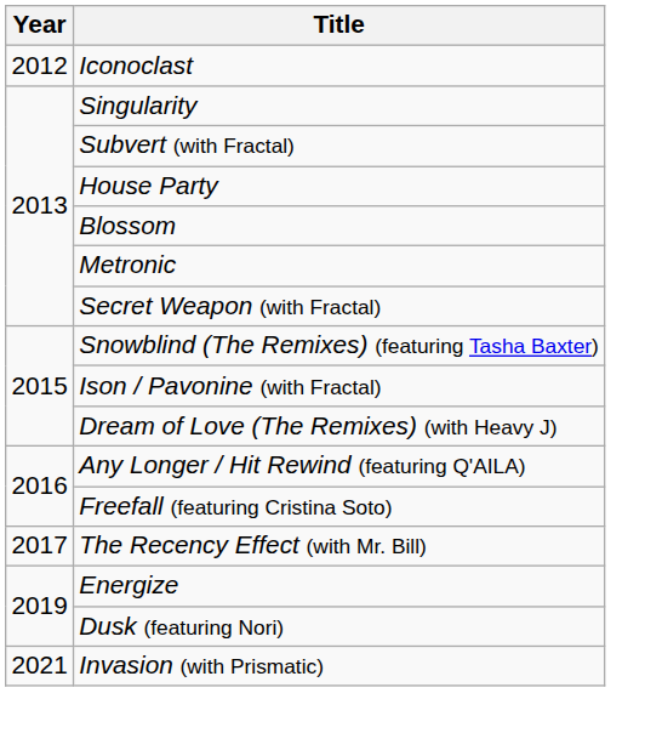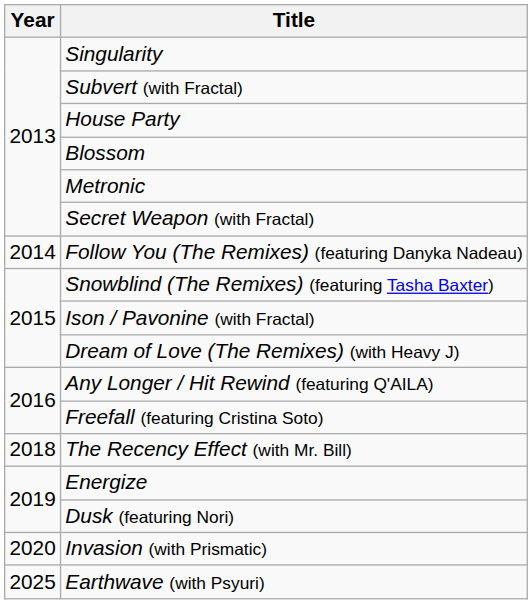 <table class="wikitable plainrowheaders">
 <tr>
 <th align="center" width="35">Year</th>
 <th>Title</th>
-</tr>
-<tr>
-<td align="center">2012</td>
-<td><em>Iconoclast</em></td>
 </tr>
 <tr>
 <td rowspan="6" align="center">2013</td>
 <td><em>Singularity</em></td>
 </tr>
 <tr>
 <td><em>Subvert</em> <small>(with Fractal)</small></td>
 </tr>
 <tr>
 <td><em>House Party</em></td>
 </tr>
 <tr>
 <td><em>Blossom</em></td>
 </tr>
 <tr>
 <td><em>Metronic</em></td>
 </tr>
 <tr>
 <td><em>Secret Weapon</em> <small>(with Fractal)</small></td>
 </tr>
 <tr>
+<td rowspan="1" align="center">2014</td>
+<td><em>Follow You (The Remixes)</em> <small>(featuring Danyka Nadeau)</small></td>
+</tr>
+<tr>
 <td rowspan="3" align="center">2015</td>
 <td><em>Snowblind (The Remixes)</em> <small>(featuring <a href='#'>Tasha Baxter</a>)</small></td>
 </tr>
 <tr>
 <td><em>Ison / Pavonine</em> <small>(with Fractal)</small></td>
 </tr>
 <tr>
 <td><em>Dream of Love (The Remixes)</em> <small>(with Heavy J)</small></td>
 </tr>
 <tr>
 <td rowspan="2">2016</td>
 <td><em>Any Longer / Hit Rewind</em> <small>(featuring Q'AILA)</small></td>
 </tr>
 <tr>
 <td><em>Freefall</em> <small>(featuring Cristina Soto)</small></td>
 </tr>
 <tr>
-<td>2017</td>
+<td>2018</td>
 <td><em>The Recency Effect</em> <small>(with Mr. Bill)</small></td>
 </tr>
 <tr>
 <td rowspan="2">2019</td>
 <td><em>Energize</em></td>
 </tr>
 <tr>
 <td><em>Dusk</em> <small>(featuring Nori)</small></td>
 </tr>
 <tr>
-<td>2021</td>
+<td>2020</td>
 <td><em>Invasion</em> <small>(with Prismatic)</small></td>
 </tr>
+<tr>
+<td>2025</td>
+<td><em>Earthwave</em> <small>(with Psyuri)</small></td>
+</tr>
 </table>
